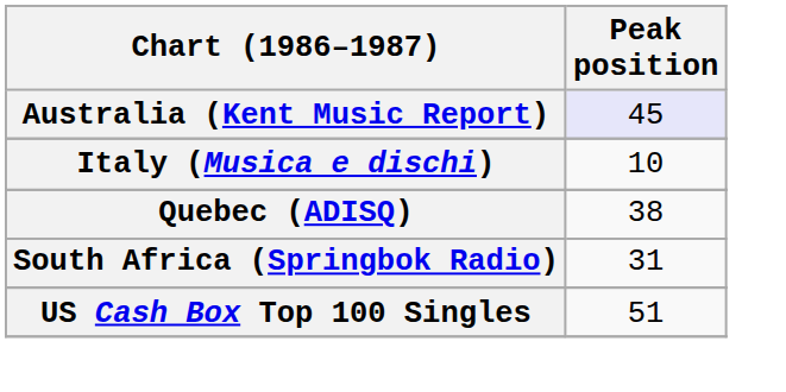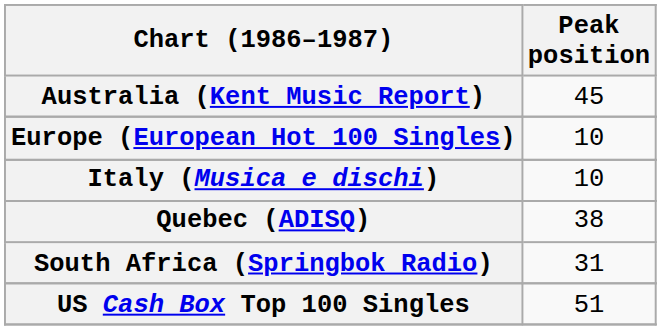 <table class="wikitable sortable plainrowheaders" style="text-align:center">
 <tr>
 <th scope="col">Chart (1986–1987)</th>
 <th scope="col">Peak<br>position</th>
 </tr>
 <tr>
 <th scope="row">Australia (<a href='#'>Kent Music Report</a>)</th>
-<td style="background: lavender;">45</td>
+<td>45</td>
 </tr>
 <tr>
+</tr>
+<tr>
+<th scope="row">Europe (<a href='#'>European Hot 100 Singles</a>)</th>
+<td>10</td>
 </tr>
 <tr>
 </tr>
 <tr>
 </tr>
 <tr>
 <th scope="row">Italy (<em><a href='#'>Musica e dischi</a></em>)</th>
 <td>10</td>
 </tr>
 <tr>
 </tr>
 <tr>
 </tr>
 <tr>
 </tr>
 <tr>
 </tr>
 <tr>
 <th scope="row">Quebec (<a href='#'>ADISQ</a>)</th>
 <td align="center">38</td>
 </tr>
 <tr>
 <th scope="row">South Africa (<a href='#'>Springbok Radio</a>)</th>
 <td>31</td>
 </tr>
 <tr>
 </tr>
 <tr>
 </tr>
 <tr>
 </tr>
 <tr>
 </tr>
 <tr>
 </tr>
 <tr>
 <th scope="row">US <em><a href='#'>Cash Box</a></em> Top 100 Singles</th>
 <td>51</td>
 </tr>
 <tr>
 </tr>
 </table>
